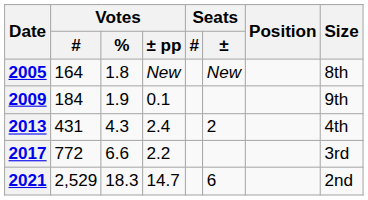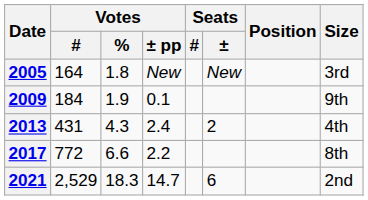 <table class=wikitable style="float:left; margin:0 15px;">
 <tr>
 <th rowspan="2">Date</th>
 <th colspan="3">Votes</th>
 <th colspan="2">Seats</th>
 <th rowspan="2">Position</th>
 <th rowspan="2">Size</th>
 </tr>
 <tr>
 <th>#</th>
 <th>%</th>
 <th>± pp</th>
 <th>#</th>
 <th>±</th>
 </tr>
 <tr>
 <th><a href='#'>2005</a></th>
 <td>164</td>
 <td>1.8</td>
 <td><em>New</em></td>
 <td></td>
 <td><em>New</em></td>
 <td></td>
-<td>8th</td>
+<td> 3rd</td>
 </tr>
 <tr>
 <th><a href='#'>2009</a></th>
 <td>184</td>
 <td>1.9</td>
 <td> 0.1</td>
 <td></td>
 <td></td>
 <td></td>
 <td> 9th</td>
 </tr>
 <tr>
 <th><a href='#'>2013</a></th>
 <td>431</td>
 <td>4.3</td>
 <td> 2.4</td>
 <td></td>
 <td> 2</td>
 <td></td>
 <td> 4th</td>
 </tr>
 <tr>
 <th><a href='#'>2017</a></th>
 <td>772</td>
 <td>6.6</td>
 <td> 2.2</td>
 <td></td>
 <td></td>
 <td></td>
-<td> 3rd</td>
+<td>8th</td>
 </tr>
 <tr>
 <th><a href='#'>2021</a></th>
 <td>2,529</td>
 <td>18.3</td>
 <td> 14.7</td>
 <td></td>
 <td> 6</td>
 <td></td>
 <td> 2nd</td>
 </tr>
 </table>
